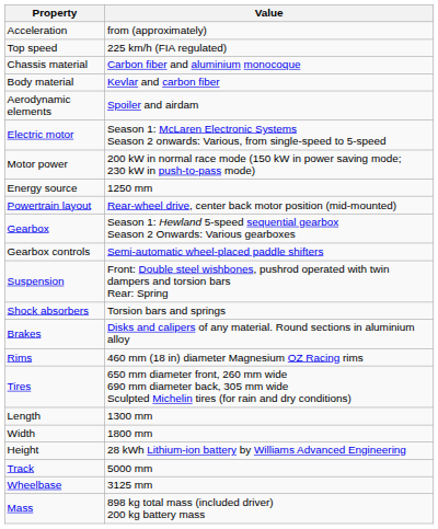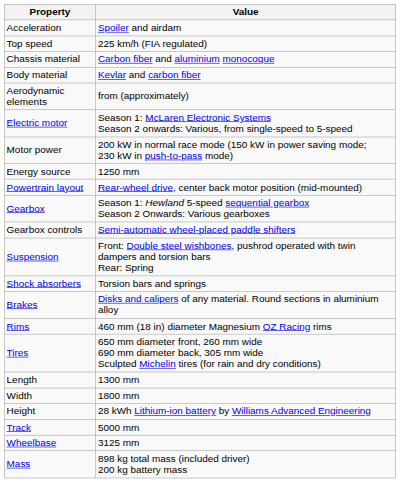 <table class="wikitable" width="50%">
 <tr>
 <th>Property</th>
 <th>Value</th>
 </tr>
 <tr>
 <td>Acceleration</td>
-<td> from  (approximately)</td>
+<td><a href='#'>Spoiler</a> and airdam</td>
 </tr>
 <tr>
 <td>Top speed</td>
 <td>225 km/h (FIA regulated)</td>
 </tr>
 <tr>
 <td>Chassis material</td>
 <td><a href='#'>Carbon fiber</a> and <a href='#'>aluminium</a> <a href='#'>monocoque</a></td>
 </tr>
 <tr>
 <td>Body material</td>
 <td><a href='#'>Kevlar</a> and <a href='#'>carbon fiber</a></td>
 </tr>
 <tr>
 <td>Aerodynamic elements</td>
-<td><a href='#'>Spoiler</a> and airdam</td>
+<td> from  (approximately)</td>
 </tr>
 <tr>
 <td><a href='#'>Electric motor</a></td>
 <td>Season 1: <a href='#'>McLaren Electronic Systems</a> <br> Season 2 onwards: Various, from single-speed to 5-speed</td>
 </tr>
 <tr>
 <td>Motor power</td>
 <td>200 kW in normal race mode (150 kW in power saving mode; 230 kW in <a href='#'>push-to-pass</a> mode)</td>
 </tr>
 <tr>
 <td>Energy source</td>
 <td>1250 mm</td>
 </tr>
 <tr>
 <td><a href='#'>Powertrain layout</a></td>
 <td><a href='#'>Rear-wheel drive</a>, center back motor position (mid-mounted)</td>
 </tr>
 <tr>
 <td><a href='#'>Gearbox</a></td>
 <td>Season 1: <em>Hewland</em> 5-speed <a href='#'>sequential gearbox</a> <br> Season 2 Onwards: Various gearboxes</td>
 </tr>
 <tr>
 <td>Gearbox controls</td>
 <td><a href='#'>Semi-automatic wheel-placed paddle shifters</a></td>
 </tr>
 <tr>
 <td><a href='#'>Suspension</a></td>
 <td>Front: <a href='#'>Double steel wishbones</a>, pushrod operated with twin dampers and torsion bars <br> Rear: Spring</td>
 </tr>
 <tr>
 <td><a href='#'>Shock absorbers</a></td>
 <td>Torsion bars and springs</td>
 </tr>
 <tr>
 <td><a href='#'>Brakes</a></td>
 <td><a href='#'>Disks and calipers</a> of any material. Round sections in aluminium alloy</td>
 </tr>
 <tr>
 <td><a href='#'>Rims</a></td>
 <td>460 mm (18 in) diameter Magnesium <a href='#'>OZ Racing</a> rims</td>
 </tr>
 <tr>
 <td><a href='#'>Tires</a></td>
 <td>650 mm diameter front, 260 mm wide <br> 690 mm diameter back, 305 mm wide <br> Sculpted <a href='#'>Michelin</a> tires (for rain and dry conditions)</td>
 </tr>
 <tr>
 <td>Length</td>
 <td>1300 mm</td>
 </tr>
 <tr>
 <td>Width</td>
 <td>1800 mm</td>
 </tr>
 <tr>
 <td>Height</td>
 <td>28 kWh <a href='#'>Lithium-ion battery</a> by <a href='#'>Williams Advanced Engineering</a></td>
 </tr>
 <tr>
 <td><a href='#'>Track</a></td>
 <td>5000 mm</td>
 </tr>
 <tr>
 <td><a href='#'>Wheelbase</a></td>
 <td>3125 mm</td>
 </tr>
 <tr>
 <td><a href='#'>Mass</a></td>
 <td>898 kg total mass (included driver) <br> 200 kg battery mass</td>
 </tr>
 </table>
